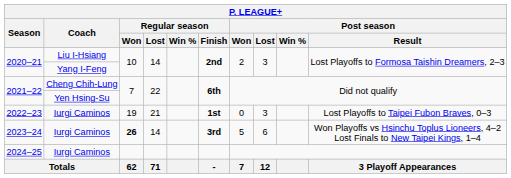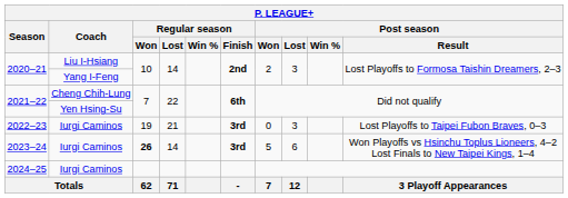 <table class="wikitable" style="font-size: 95%; text-align:center;">
 <tr>
 <th colspan="10"><a href='#'>P. LEAGUE+</a></th>
 </tr>
 <tr>
 <th rowspan="2">Season</th>
 <th rowspan="2">Coach</th>
 <th colspan="4">Regular season</th>
 <th colspan="4">Post season</th>
 </tr>
 <tr>
 <th>Won</th>
 <th>Lost</th>
 <th>Win %</th>
 <th>Finish</th>
 <th>Won</th>
 <th>Lost</th>
 <th>Win %</th>
 <th>Result</th>
 </tr>
 <tr>
 <td rowspan=2><a href='#'>2020–21</a></td>
 <td><a href='#'>Liu I-Hsiang</a></td>
 <td rowspan=2>10</td>
 <td rowspan=2>14</td>
 <td rowspan=2></td>
 <td rowspan=2><strong>2nd</strong></td>
 <td rowspan=2>2</td>
 <td rowspan=2>3</td>
 <td rowspan=2></td>
 <td rowspan=2>Lost Playoffs to <a href='#'>Formosa Taishin Dreamers</a>, 2–3</td>
 </tr>
 <tr>
 <td><a href='#'>Yang I-Feng</a></td>
 </tr>
 <tr>
 <td rowspan=2><a href='#'>2021–22</a></td>
 <td><a href='#'>Cheng Chih-Lung</a></td>
 <td rowspan=2>7</td>
 <td rowspan=2>22</td>
 <td rowspan=2></td>
 <td rowspan=2><strong>6th</strong></td>
 <td rowspan=2 colspan="4">Did not qualify</td>
 </tr>
 <tr>
 <td><a href='#'>Yen Hsing-Su</a></td>
 </tr>
 <tr>
 <td><a href='#'>2022–23</a></td>
 <td><a href='#'>Iurgi Caminos</a></td>
 <td>19</td>
 <td>21</td>
 <td></td>
-<td><strong>1st</strong></td>
+<td><strong>3rd</strong></td>
 <td>0</td>
 <td>3</td>
 <td></td>
 <td>Lost Playoffs to <a href='#'>Taipei Fubon Braves</a>, 0–3</td>
 </tr>
 <tr>
 <td><a href='#'>2023–24</a></td>
 <td><a href='#'>Iurgi Caminos</a></td>
 <td><strong>26</strong></td>
 <td>14</td>
 <td></td>
 <td><strong>3rd</strong></td>
 <td>5</td>
 <td>6</td>
 <td></td>
 <td>Won Playoffs vs <a href='#'>Hsinchu Toplus Lioneers</a>, 4–2<br>Lost Finals to <a href='#'>New Taipei Kings</a>, 1–4</td>
 </tr>
 <tr>
 <td><a href='#'>2024–25</a></td>
 <td><a href='#'>Iurgi Caminos</a></td>
 <td></td>
 <td></td>
 <td></td>
 <td></td>
 </tr>
 <tr>
 <th colspan="2">Totals</th>
 <th>62</th>
 <th>71</th>
 <th></th>
 <th>-</th>
 <th>7</th>
 <th>12</th>
 <th></th>
 <th>3 Playoff Appearances</th>
 </tr>
 </table>
